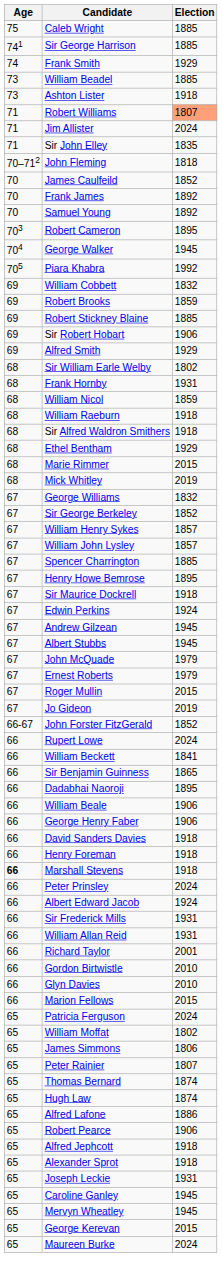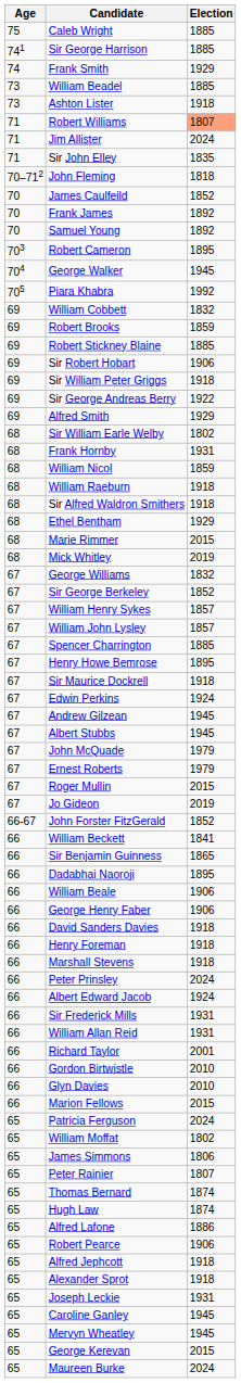 <table class="wikitable sortable">
 <tr>
 <th>Age</th>
 <th>Candidate</th>
 <th>Election</th>
 </tr>
 <tr>
 <td>75</td>
 <td><a href='#'>Caleb Wright</a></td>
 <td>1885</td>
 </tr>
 <tr>
 <td>74<sup>1</sup></td>
 <td><a href='#'>Sir George Harrison</a></td>
 <td>1885</td>
 </tr>
 <tr>
 <td>74</td>
 <td><a href='#'>Frank Smith</a></td>
 <td>1929</td>
 </tr>
 <tr>
 <td>73</td>
 <td><a href='#'>William Beadel</a></td>
 <td>1885</td>
 </tr>
 <tr>
 <td>73</td>
 <td><a href='#'>Ashton Lister</a></td>
 <td>1918</td>
 </tr>
 <tr>
 <td>71</td>
 <td><a href='#'>Robert Williams</a></td>
 <td style="background: lightsalmon;">1807</td>
 </tr>
 <tr>
 <td>71</td>
 <td><a href='#'>Jim Allister</a></td>
 <td>2024</td>
 </tr>
 <tr>
 <td>71</td>
 <td>Sir <a href='#'>John Elley</a></td>
 <td>1835</td>
 </tr>
 <tr>
 <td>70–71<sup>2</sup></td>
 <td><a href='#'>John Fleming</a></td>
 <td>1818</td>
 </tr>
 <tr>
 <td>70</td>
 <td><a href='#'>James Caulfeild</a></td>
 <td>1852</td>
 </tr>
 <tr>
 <td>70</td>
 <td><a href='#'>Frank James</a></td>
 <td>1892</td>
 </tr>
 <tr>
 <td>70</td>
 <td><a href='#'>Samuel Young</a></td>
 <td>1892</td>
 </tr>
 <tr>
 <td>70<sup>3</sup></td>
 <td><a href='#'>Robert Cameron</a></td>
 <td>1895</td>
 </tr>
 <tr>
 <td>70<sup>4</sup></td>
 <td><a href='#'>George Walker</a></td>
 <td>1945</td>
 </tr>
 <tr>
 <td>70<sup>5</sup></td>
 <td><a href='#'>Piara Khabra</a></td>
 <td>1992</td>
 </tr>
 <tr>
 <td>69</td>
 <td><a href='#'>William Cobbett</a></td>
 <td>1832</td>
 </tr>
 <tr>
 <td>69</td>
 <td><a href='#'>Robert Brooks</a></td>
 <td>1859</td>
 </tr>
 <tr>
 <td>69</td>
 <td><a href='#'>Robert Stickney Blaine</a></td>
 <td>1885</td>
 </tr>
 <tr>
 <td>69</td>
 <td>Sir <a href='#'>Robert Hobart</a></td>
 <td>1906</td>
+</tr>
+<tr>
+<td>69</td>
+<td>Sir <a href='#'>William Peter Griggs</a></td>
+<td>1918</td>
+</tr>
+<tr>
+<td>69</td>
+<td>Sir <a href='#'>George Andreas Berry</a></td>
+<td>1922</td>
 </tr>
 <tr>
 <td>69</td>
 <td><a href='#'>Alfred Smith</a></td>
 <td>1929</td>
 </tr>
 <tr>
 <td>68</td>
 <td><a href='#'>Sir William Earle Welby</a></td>
 <td>1802</td>
 </tr>
 <tr>
 <td>68</td>
 <td><a href='#'>Frank Hornby</a></td>
 <td>1931</td>
 </tr>
 <tr>
 <td>68</td>
 <td><a href='#'>William Nicol</a></td>
 <td>1859</td>
 </tr>
 <tr>
 <td>68</td>
 <td><a href='#'>William Raeburn</a></td>
 <td>1918</td>
 </tr>
 <tr>
 <td>68</td>
 <td>Sir <a href='#'>Alfred Waldron Smithers</a></td>
 <td>1918</td>
 </tr>
 <tr>
 <td>68</td>
 <td><a href='#'>Ethel Bentham</a></td>
 <td>1929</td>
 </tr>
 <tr>
 <td>68</td>
 <td><a href='#'>Marie Rimmer</a></td>
 <td>2015</td>
 </tr>
 <tr>
 <td>68</td>
 <td><a href='#'>Mick Whitley</a></td>
 <td>2019</td>
 </tr>
 <tr>
 <td>67</td>
 <td><a href='#'>George Williams</a></td>
 <td>1832</td>
 </tr>
 <tr>
 <td>67</td>
 <td><a href='#'>Sir George Berkeley</a></td>
 <td>1852</td>
 </tr>
 <tr>
 <td>67</td>
 <td><a href='#'>William Henry Sykes</a></td>
 <td>1857</td>
 </tr>
 <tr>
 <td>67</td>
 <td><a href='#'>William John Lysley</a></td>
 <td>1857</td>
 </tr>
 <tr>
 <td>67</td>
 <td><a href='#'>Spencer Charrington</a></td>
 <td>1885</td>
 </tr>
 <tr>
 <td>67</td>
 <td><a href='#'>Henry Howe Bemrose</a></td>
 <td>1895</td>
 </tr>
 <tr>
 <td>67</td>
 <td><a href='#'>Sir Maurice Dockrell</a></td>
 <td>1918</td>
 </tr>
 <tr>
 <td>67</td>
 <td><a href='#'>Edwin Perkins</a></td>
 <td>1924</td>
 </tr>
 <tr>
 <td>67</td>
 <td><a href='#'>Andrew Gilzean</a></td>
 <td>1945</td>
 </tr>
 <tr>
 <td>67</td>
 <td><a href='#'>Albert Stubbs</a></td>
 <td>1945</td>
 </tr>
 <tr>
 <td>67</td>
 <td><a href='#'>John McQuade</a></td>
 <td>1979</td>
 </tr>
 <tr>
 <td>67</td>
 <td><a href='#'>Ernest Roberts</a></td>
 <td>1979</td>
 </tr>
 <tr>
 <td>67</td>
 <td><a href='#'>Roger Mullin</a></td>
 <td>2015</td>
 </tr>
 <tr>
 <td>67</td>
 <td><a href='#'>Jo Gideon</a></td>
 <td>2019</td>
 </tr>
 <tr>
 <td>66-67</td>
 <td><a href='#'>John Forster FitzGerald</a></td>
 <td>1852</td>
 </tr>
 <tr>
 <td>66</td>
-<td><a href='#'>Rupert Lowe</a></td>
-<td>2024</td>
-</tr>
-<tr>
-<td>66</td>
 <td><a href='#'>William Beckett</a></td>
 <td>1841</td>
 </tr>
 <tr>
 <td>66</td>
 <td><a href='#'>Sir Benjamin Guinness</a></td>
 <td>1865</td>
 </tr>
 <tr>
 <td>66</td>
 <td><a href='#'>Dadabhai Naoroji</a></td>
 <td>1895</td>
 </tr>
 <tr>
 <td>66</td>
 <td><a href='#'>William Beale</a></td>
 <td>1906</td>
 </tr>
 <tr>
 <td>66</td>
 <td><a href='#'>George Henry Faber</a></td>
 <td>1906</td>
 </tr>
 <tr>
 <td>66</td>
 <td><a href='#'>David Sanders Davies</a></td>
 <td>1918</td>
 </tr>
 <tr>
 <td>66</td>
 <td><a href='#'>Henry Foreman</a></td>
 <td>1918</td>
 </tr>
 <tr>
-<td><strong>66</strong></td>
+<td>66</td>
 <td><a href='#'>Marshall Stevens</a></td>
 <td>1918</td>
 </tr>
 <tr>
 <td>66</td>
 <td><a href='#'>Peter Prinsley</a></td>
 <td>2024</td>
 </tr>
 <tr>
 <td>66</td>
 <td><a href='#'>Albert Edward Jacob</a></td>
 <td>1924</td>
 </tr>
 <tr>
 <td>66</td>
 <td><a href='#'>Sir Frederick Mills</a></td>
 <td>1931</td>
 </tr>
 <tr>
 <td>66</td>
 <td><a href='#'>William Allan Reid</a></td>
 <td>1931</td>
 </tr>
 <tr>
 <td>66</td>
 <td><a href='#'>Richard Taylor</a></td>
 <td>2001</td>
 </tr>
 <tr>
 <td>66</td>
 <td><a href='#'>Gordon Birtwistle</a></td>
 <td>2010</td>
 </tr>
 <tr>
 <td>66</td>
 <td><a href='#'>Glyn Davies</a></td>
 <td>2010</td>
 </tr>
 <tr>
 <td>66</td>
 <td><a href='#'>Marion Fellows</a></td>
 <td>2015</td>
 </tr>
 <tr>
 <td>65</td>
 <td><a href='#'>Patricia Ferguson</a></td>
 <td>2024</td>
 </tr>
 <tr>
 <td>65</td>
 <td><a href='#'>William Moffat</a></td>
 <td>1802</td>
 </tr>
 <tr>
 <td>65</td>
 <td><a href='#'>James Simmons</a></td>
 <td>1806</td>
 </tr>
 <tr>
 <td>65</td>
 <td><a href='#'>Peter Rainier</a></td>
 <td>1807</td>
 </tr>
 <tr>
 <td>65</td>
 <td><a href='#'>Thomas Bernard</a></td>
 <td>1874</td>
 </tr>
 <tr>
 <td>65</td>
 <td><a href='#'>Hugh Law</a></td>
 <td>1874</td>
 </tr>
 <tr>
 <td>65</td>
 <td><a href='#'>Alfred Lafone</a></td>
 <td>1886</td>
 </tr>
 <tr>
 <td>65</td>
 <td><a href='#'>Robert Pearce</a></td>
 <td>1906</td>
 </tr>
 <tr>
 <td>65</td>
 <td><a href='#'>Alfred Jephcott</a></td>
 <td>1918</td>
 </tr>
 <tr>
 <td>65</td>
 <td><a href='#'>Alexander Sprot</a></td>
 <td>1918</td>
 </tr>
 <tr>
 <td>65</td>
 <td><a href='#'>Joseph Leckie</a></td>
 <td>1931</td>
 </tr>
 <tr>
 <td>65</td>
 <td><a href='#'>Caroline Ganley</a></td>
 <td>1945</td>
 </tr>
 <tr>
 <td>65</td>
 <td><a href='#'>Mervyn Wheatley</a></td>
 <td>1945</td>
 </tr>
 <tr>
 <td>65</td>
 <td><a href='#'>George Kerevan</a></td>
 <td>2015</td>
 </tr>
 <tr>
 <td>65</td>
 <td><a href='#'>Maureen Burke</a></td>
 <td>2024</td>
 </tr>
 </table>
